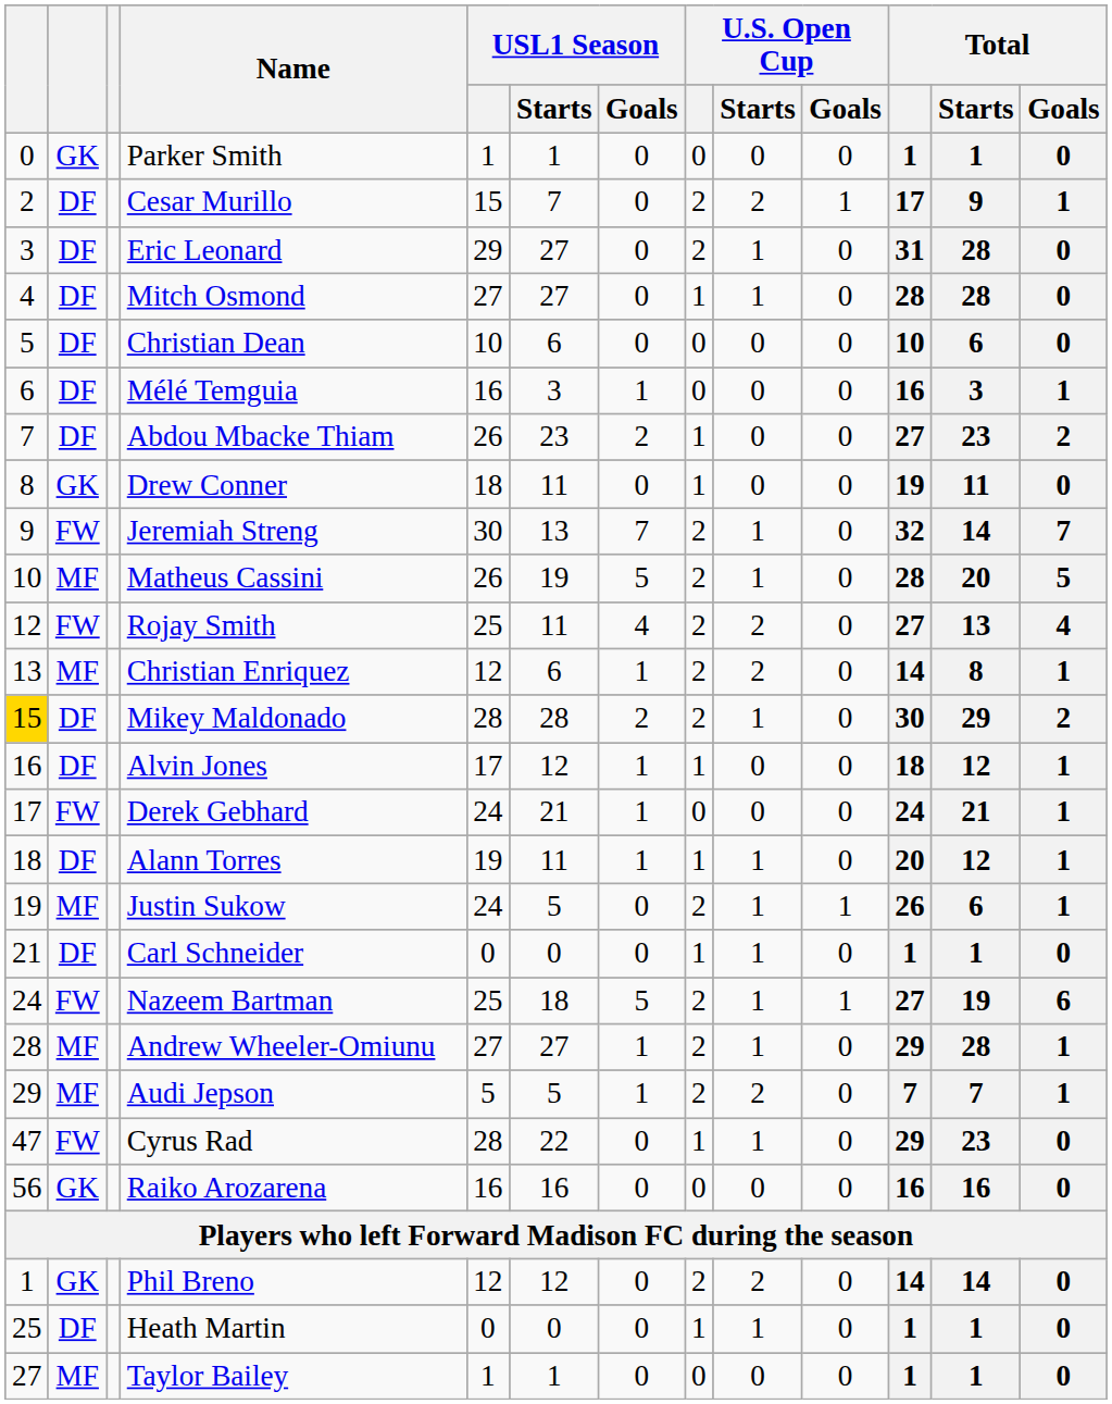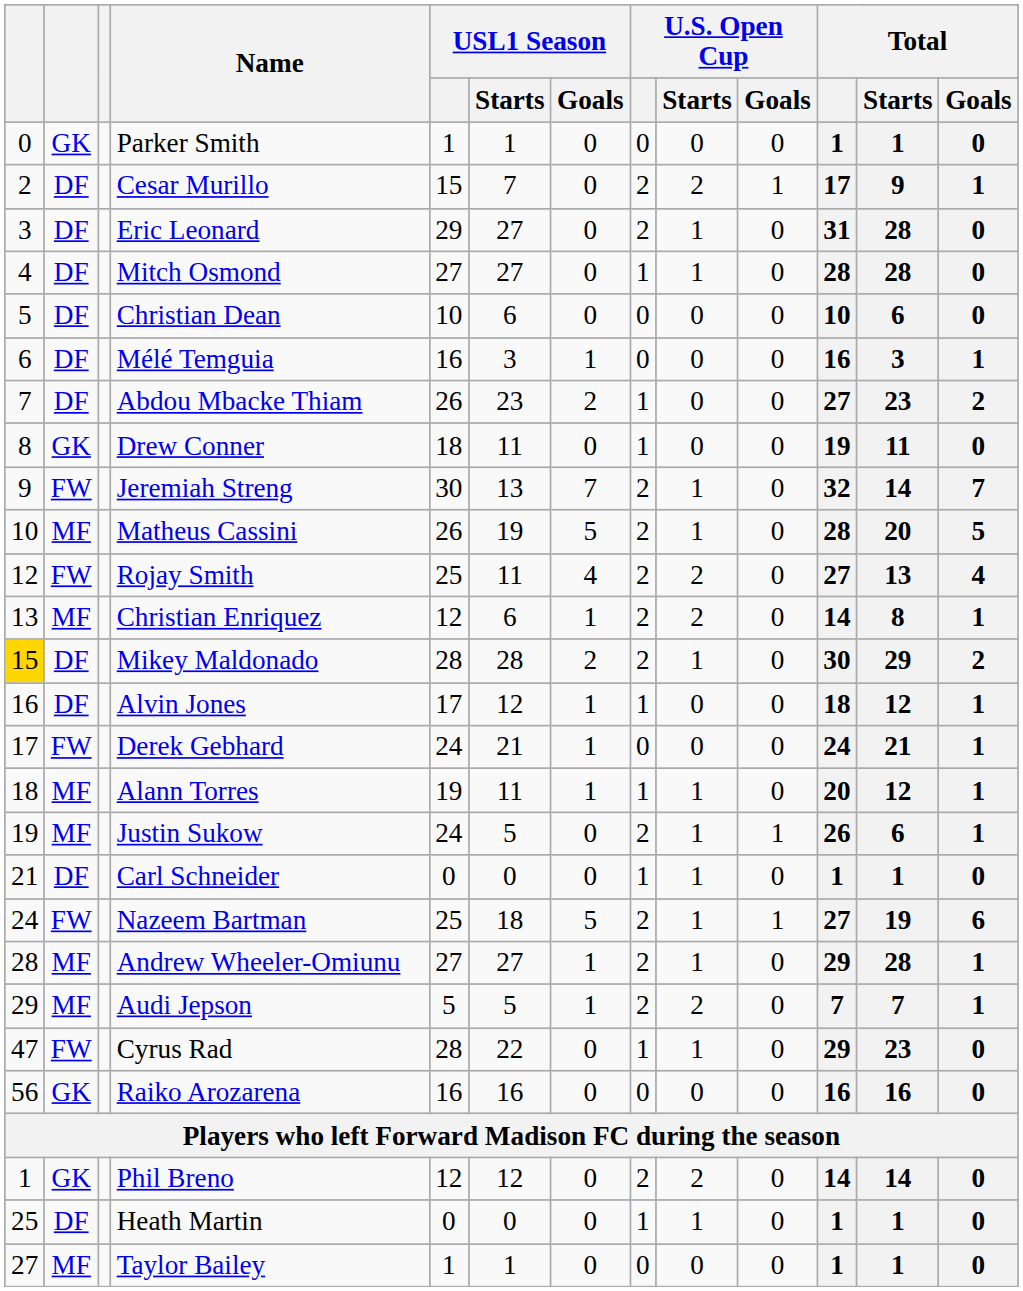 <table class="wikitable sortable" style="text-align:center">
 <tr>
 <th rowspan="2"></th>
 <th rowspan="2"></th>
 <th rowspan="2"></th>
 <th rowspan="2" style="width:180px;">Name</th>
 <th colspan="3" style="width:100px;"><a href='#'>USL1 Season</a></th>
 <th colspan="3" style="width:100px;"><a href='#'>U.S. Open Cup</a></th>
 <th colspan="3" style="width:100px;">Total</th>
 </tr>
 <tr>
 <th></th>
 <th>Starts</th>
 <th>Goals</th>
 <th></th>
 <th>Starts</th>
 <th>Goals</th>
 <th></th>
 <th>Starts</th>
 <th>Goals</th>
 </tr>
 <tr>
 <td>0</td>
 <td><a href='#'>GK</a></td>
 <td></td>
 <td align="left">Parker Smith</td>
 <td>1</td>
 <td>1</td>
 <td>0</td>
 <td>0</td>
 <td>0</td>
 <td>0</td>
 <th>1</th>
 <th>1</th>
 <th>0</th>
 </tr>
 <tr>
 <td>2</td>
 <td><a href='#'>DF</a></td>
 <td></td>
 <td align="left"><a href='#'>Cesar Murillo</a></td>
 <td>15</td>
 <td>7</td>
 <td>0</td>
 <td>2</td>
 <td>2</td>
 <td>1</td>
 <th>17</th>
 <th>9</th>
 <th>1</th>
 </tr>
 <tr>
 <td>3</td>
 <td><a href='#'>DF</a></td>
 <td></td>
 <td align="left"><a href='#'>Eric Leonard</a></td>
 <td>29</td>
 <td>27</td>
 <td>0</td>
 <td>2</td>
 <td>1</td>
 <td>0</td>
 <th>31</th>
 <th>28</th>
 <th>0</th>
 </tr>
 <tr>
 <td>4</td>
 <td><a href='#'>DF</a></td>
 <td></td>
 <td align="left"><a href='#'>Mitch Osmond</a></td>
 <td>27</td>
 <td>27</td>
 <td>0</td>
 <td>1</td>
 <td>1</td>
 <td>0</td>
 <th>28</th>
 <th>28</th>
 <th>0</th>
 </tr>
 <tr>
 <td>5</td>
 <td><a href='#'>DF</a></td>
 <td></td>
 <td align="left"><a href='#'>Christian Dean</a></td>
 <td>10</td>
 <td>6</td>
 <td>0</td>
 <td>0</td>
 <td>0</td>
 <td>0</td>
 <th>10</th>
 <th>6</th>
 <th>0</th>
 </tr>
 <tr>
 <td>6</td>
 <td><a href='#'>DF</a></td>
 <td></td>
 <td align="left"><a href='#'>Mélé Temguia</a></td>
 <td>16</td>
 <td>3</td>
 <td>1</td>
 <td>0</td>
 <td>0</td>
 <td>0</td>
 <th>16</th>
 <th>3</th>
 <th>1</th>
 </tr>
 <tr>
 <td>7</td>
 <td><a href='#'>DF</a></td>
 <td></td>
 <td align="left"><a href='#'>Abdou Mbacke Thiam</a></td>
 <td>26</td>
 <td>23</td>
 <td>2</td>
 <td>1</td>
 <td>0</td>
 <td>0</td>
 <th>27</th>
 <th>23</th>
 <th>2</th>
 </tr>
 <tr>
 <td>8</td>
 <td><a href='#'>GK</a></td>
 <td></td>
 <td align="left"><a href='#'>Drew Conner</a></td>
 <td>18</td>
 <td>11</td>
 <td>0</td>
 <td>1</td>
 <td>0</td>
 <td>0</td>
 <th>19</th>
 <th>11</th>
 <th>0</th>
 </tr>
 <tr>
 <td>9</td>
 <td><a href='#'>FW</a></td>
 <td></td>
 <td align="left"><a href='#'>Jeremiah Streng</a></td>
 <td>30</td>
 <td>13</td>
 <td>7</td>
 <td>2</td>
 <td>1</td>
 <td>0</td>
 <th>32</th>
 <th>14</th>
 <th>7</th>
 </tr>
 <tr>
 <td>10</td>
 <td><a href='#'>MF</a></td>
 <td></td>
 <td align="left"><a href='#'>Matheus Cassini</a></td>
 <td>26</td>
 <td>19</td>
 <td>5</td>
 <td>2</td>
 <td>1</td>
 <td>0</td>
 <th>28</th>
 <th>20</th>
 <th>5</th>
 </tr>
 <tr>
 <td>12</td>
 <td><a href='#'>FW</a></td>
 <td></td>
 <td align="left"><a href='#'>Rojay Smith</a></td>
 <td>25</td>
 <td>11</td>
 <td>4</td>
 <td>2</td>
 <td>2</td>
 <td>0</td>
 <th>27</th>
 <th>13</th>
 <th>4</th>
 </tr>
 <tr>
 <td>13</td>
 <td><a href='#'>MF</a></td>
 <td></td>
 <td align="left"><a href='#'>Christian Enriquez</a></td>
 <td>12</td>
 <td>6</td>
 <td>1</td>
 <td>2</td>
 <td>2</td>
 <td>0</td>
 <th>14</th>
 <th>8</th>
 <th>1</th>
 </tr>
 <tr>
 <td style="background: gold;">15</td>
 <td><a href='#'>DF</a></td>
 <td></td>
 <td align="left"><a href='#'>Mikey Maldonado</a></td>
 <td>28</td>
 <td>28</td>
 <td>2</td>
 <td>2</td>
 <td>1</td>
 <td>0</td>
 <th>30</th>
 <th>29</th>
 <th>2</th>
 </tr>
 <tr>
 <td>16</td>
 <td><a href='#'>DF</a></td>
 <td></td>
 <td align="left"><a href='#'>Alvin Jones</a></td>
 <td>17</td>
 <td>12</td>
 <td>1</td>
 <td>1</td>
 <td>0</td>
 <td>0</td>
 <th>18</th>
 <th>12</th>
 <th>1</th>
 </tr>
 <tr>
 <td>17</td>
 <td><a href='#'>FW</a></td>
 <td></td>
 <td align="left"><a href='#'>Derek Gebhard</a></td>
 <td>24</td>
 <td>21</td>
 <td>1</td>
 <td>0</td>
 <td>0</td>
 <td>0</td>
 <th>24</th>
 <th>21</th>
 <th>1</th>
 </tr>
 <tr>
 <td>18</td>
-<td><a href='#'>DF</a></td>
+<td><a href='#'>MF</a></td>
 <td></td>
 <td align="left"><a href='#'>Alann Torres</a></td>
 <td>19</td>
 <td>11</td>
 <td>1</td>
 <td>1</td>
 <td>1</td>
 <td>0</td>
 <th>20</th>
 <th>12</th>
 <th>1</th>
 </tr>
 <tr>
 <td>19</td>
 <td><a href='#'>MF</a></td>
 <td></td>
 <td align="left"><a href='#'>Justin Sukow</a></td>
 <td>24</td>
 <td>5</td>
 <td>0</td>
 <td>2</td>
 <td>1</td>
 <td>1</td>
 <th>26</th>
 <th>6</th>
 <th>1</th>
 </tr>
 <tr>
 <td>21</td>
 <td><a href='#'>DF</a></td>
 <td></td>
 <td align="left"><a href='#'>Carl Schneider</a></td>
 <td>0</td>
 <td>0</td>
 <td>0</td>
 <td>1</td>
 <td>1</td>
 <td>0</td>
 <th>1</th>
 <th>1</th>
 <th>0</th>
 </tr>
 <tr>
 <td>24</td>
 <td><a href='#'>FW</a></td>
 <td></td>
 <td align="left"><a href='#'>Nazeem Bartman</a></td>
 <td>25</td>
 <td>18</td>
 <td>5</td>
 <td>2</td>
 <td>1</td>
 <td>1</td>
 <th>27</th>
 <th>19</th>
 <th>6</th>
 </tr>
 <tr>
 <td>28</td>
 <td><a href='#'>MF</a></td>
 <td></td>
 <td align="left"><a href='#'>Andrew Wheeler-Omiunu</a></td>
 <td>27</td>
 <td>27</td>
 <td>1</td>
 <td>2</td>
 <td>1</td>
 <td>0</td>
 <th>29</th>
 <th>28</th>
 <th>1</th>
 </tr>
 <tr>
 <td>29</td>
 <td><a href='#'>MF</a></td>
 <td></td>
 <td align="left"><a href='#'>Audi Jepson</a></td>
 <td>5</td>
 <td>5</td>
 <td>1</td>
 <td>2</td>
 <td>2</td>
 <td>0</td>
 <th>7</th>
 <th>7</th>
 <th>1</th>
 </tr>
 <tr>
 <td>47</td>
 <td><a href='#'>FW</a></td>
 <td></td>
 <td align="left">Cyrus Rad</td>
 <td>28</td>
 <td>22</td>
 <td>0</td>
 <td>1</td>
 <td>1</td>
 <td>0</td>
 <th>29</th>
 <th>23</th>
 <th>0</th>
 </tr>
 <tr>
 <td>56</td>
 <td><a href='#'>GK</a></td>
 <td></td>
 <td align="left"><a href='#'>Raiko Arozarena</a></td>
 <td>16</td>
 <td>16</td>
 <td>0</td>
 <td>0</td>
 <td>0</td>
 <td>0</td>
 <th>16</th>
 <th>16</th>
 <th>0</th>
 </tr>
 <tr>
 <th colspan="13">Players who left Forward Madison FC during the season</th>
 </tr>
 <tr>
 <td>1</td>
 <td><a href='#'>GK</a></td>
 <td></td>
 <td align="left"><a href='#'>Phil Breno</a></td>
 <td>12</td>
 <td>12</td>
 <td>0</td>
 <td>2</td>
 <td>2</td>
 <td>0</td>
 <th>14</th>
 <th>14</th>
 <th>0</th>
 </tr>
 <tr>
 <td>25</td>
 <td><a href='#'>DF</a></td>
 <td></td>
 <td align="left">Heath Martin</td>
 <td>0</td>
 <td>0</td>
 <td>0</td>
 <td>1</td>
 <td>1</td>
 <td>0</td>
 <th>1</th>
 <th>1</th>
 <th>0</th>
 </tr>
 <tr>
 <td>27</td>
 <td><a href='#'>MF</a></td>
 <td></td>
 <td align="left"><a href='#'>Taylor Bailey</a></td>
 <td>1</td>
 <td>1</td>
 <td>0</td>
 <td>0</td>
 <td>0</td>
 <td>0</td>
 <th>1</th>
 <th>1</th>
 <th>0</th>
 </tr>
 </table>
